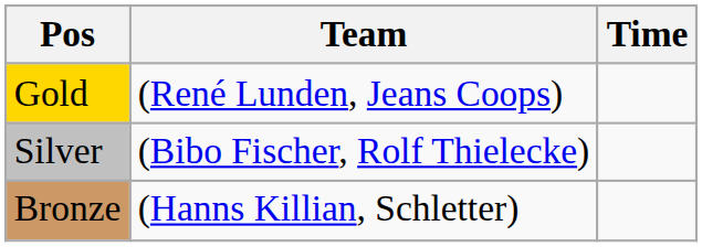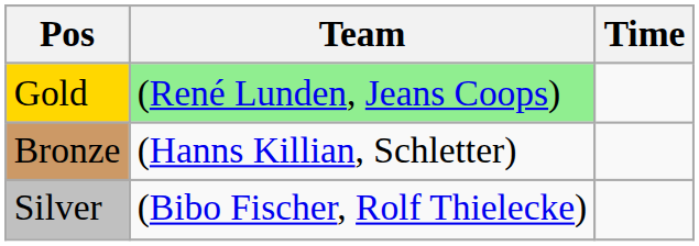 <table class="wikitable">
 <tr>
 <th>Pos</th>
 <th>Team</th>
 <th>Time</th>
 </tr>
 <tr>
 <td style="background:gold">Gold</td>
-<td> (<a href='#'>René Lunden</a>, <a href='#'>Jeans Coops</a>)</td>
+<td style="background: lightgreen;"> (<a href='#'>René Lunden</a>, <a href='#'>Jeans Coops</a>)</td>
+<td></td>
+</tr>
+<tr>
+<td style="background:#cc9966">Bronze</td>
+<td> (<a href='#'>Hanns Killian</a>, Schletter)</td>
 <td></td>
 </tr>
 <tr>
 <td style="background:silver">Silver</td>
 <td> (<a href='#'>Bibo Fischer</a>, <a href='#'>Rolf Thielecke</a>)</td>
 <td></td>
 </tr>
-<tr>
-<td style="background:#cc9966">Bronze</td>
-<td> (<a href='#'>Hanns Killian</a>, Schletter)</td>
-<td></td>
-</tr>
 </table>
